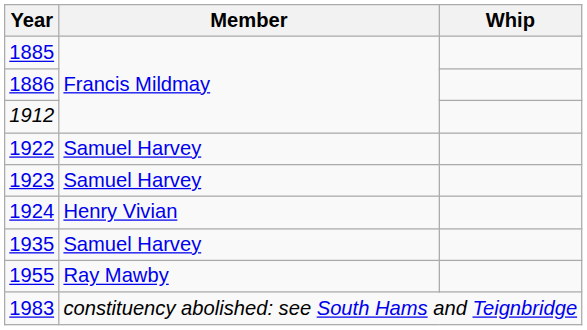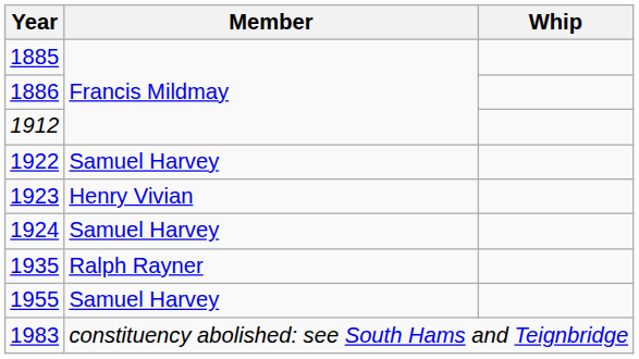 <table class="wikitable">
 <tr>
 <th scope="col">Year</th>
 <th scope="col">Member</th>
 <th scope="col" colspan="2">Whip</th>
 </tr>
 <tr>
 <td><a href='#'>1885</a></td>
 <td rowspan="3"><a href='#'>Francis Mildmay</a></td>
 <td></td>
 </tr>
 <tr>
 <td><a href='#'>1886</a></td>
 <td></td>
 </tr>
 <tr>
 <td><em>1912</em></td>
 <td></td>
 </tr>
 <tr>
 <td><a href='#'>1922</a></td>
 <td><a href='#'>Samuel Harvey</a></td>
 <td></td>
 </tr>
 <tr>
 <td><a href='#'>1923</a></td>
+<td><a href='#'>Henry Vivian</a></td>
+<td></td>
+</tr>
+<tr>
+<td><a href='#'>1924</a></td>
 <td><a href='#'>Samuel Harvey</a></td>
 <td></td>
 </tr>
 <tr>
-<td><a href='#'>1924</a></td>
-<td><a href='#'>Henry Vivian</a></td>
-<td></td>
-</tr>
-<tr>
 <td><a href='#'>1935</a></td>
-<td><a href='#'>Samuel Harvey</a></td>
+<td><a href='#'>Ralph Rayner</a></td>
 <td></td>
 </tr>
 <tr>
 <td><a href='#'>1955</a></td>
-<td><a href='#'>Ray Mawby</a></td>
+<td><a href='#'>Samuel Harvey</a></td>
 <td></td>
 </tr>
 <tr>
 <td><a href='#'>1983</a></td>
 <td colspan="3"><em>constituency abolished: see <a href='#'>South Hams</a> and <a href='#'>Teignbridge</a></em></td>
 </tr>
 </table>
